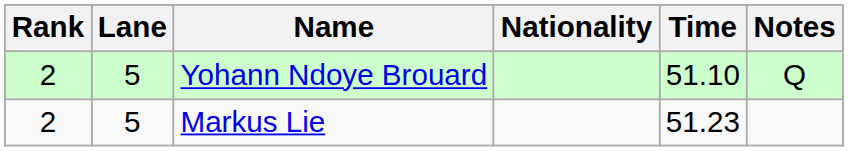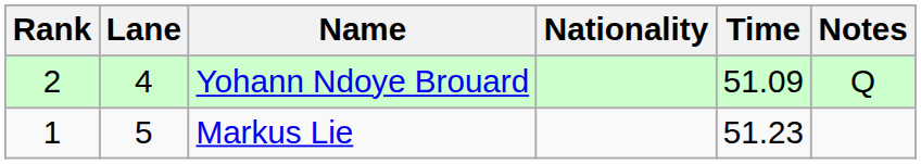 <table class="wikitable sortable" style="text-align:center">
 <tr>
 <th>Rank</th>
 <th>Lane</th>
 <th>Name</th>
 <th>Nationality</th>
 <th>Time</th>
 <th>Notes</th>
 </tr>
 <tr bgcolor=ccffcc>
 <td>2</td>
-<td>5</td>
+<td>4</td>
 <td align=left><a href='#'>Yohann Ndoye Brouard</a></td>
 <td align=left></td>
-<td>51.10</td>
+<td>51.09</td>
 <td>Q</td>
 </tr>
 <tr>
-<td>2</td>
+<td>1</td>
 <td>5</td>
 <td align=left><a href='#'>Markus Lie</a></td>
 <td align=left></td>
 <td>51.23</td>
 <td></td>
 </tr>
 </table>
